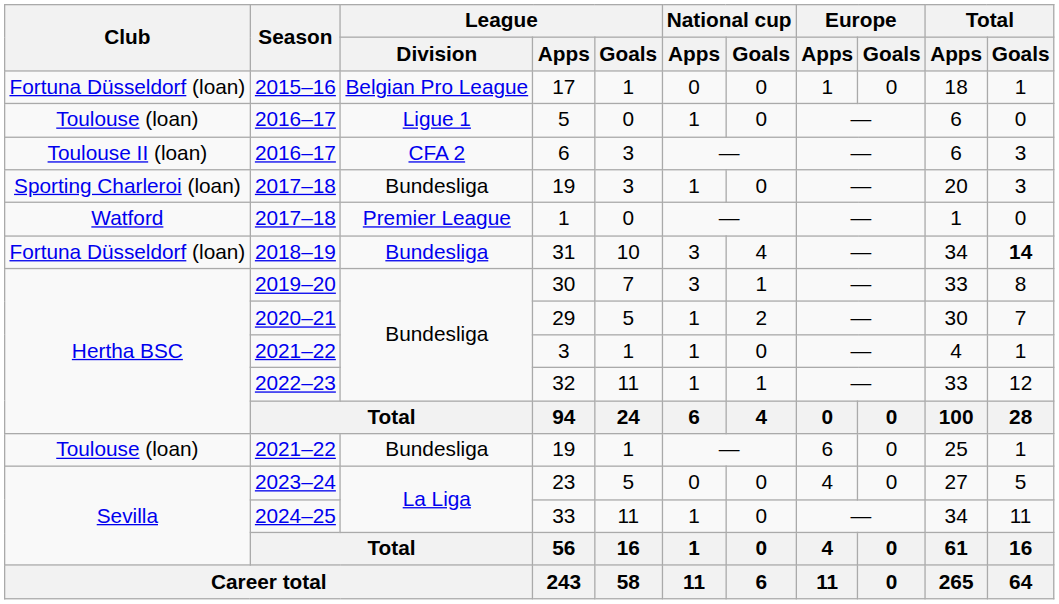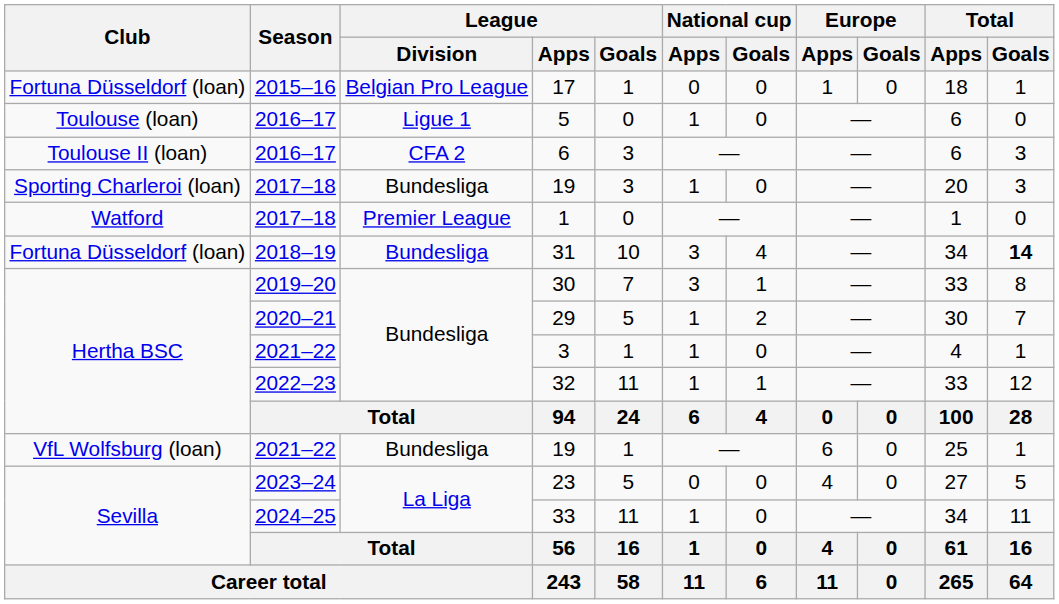 <table class="wikitable" style="text-align: center;">
 <tr>
 <th rowspan="2">Club</th>
 <th rowspan="2">Season</th>
 <th colspan="3">League</th>
 <th colspan="2">National cup</th>
 <th colspan="2">Europe</th>
 <th colspan="2">Total</th>
 </tr>
 <tr>
 <th>Division</th>
 <th>Apps</th>
 <th>Goals</th>
 <th>Apps</th>
 <th>Goals</th>
 <th>Apps</th>
 <th>Goals</th>
 <th>Apps</th>
 <th>Goals</th>
 </tr>
 <tr>
 <td><a href='#'>Fortuna Düsseldorf</a> (loan)</td>
 <td><a href='#'>2015–16</a></td>
 <td><a href='#'>Belgian Pro League</a></td>
 <td>17</td>
 <td>1</td>
 <td>0</td>
 <td>0</td>
 <td>1</td>
 <td>0</td>
 <td>18</td>
 <td>1</td>
 </tr>
 <tr>
 <td><a href='#'>Toulouse</a> (loan)</td>
 <td><a href='#'>2016–17</a></td>
 <td><a href='#'>Ligue 1</a></td>
 <td>5</td>
 <td>0</td>
 <td>1</td>
 <td>0</td>
 <td colspan="2">—</td>
 <td>6</td>
 <td>0</td>
 </tr>
 <tr>
 <td><a href='#'>Toulouse II</a> (loan)</td>
 <td><a href='#'>2016–17</a></td>
 <td><a href='#'>CFA 2</a></td>
 <td>6</td>
 <td>3</td>
 <td colspan="2">—</td>
 <td colspan="2">—</td>
 <td>6</td>
 <td>3</td>
 </tr>
 <tr>
 <td><a href='#'>Sporting Charleroi</a> (loan)</td>
 <td><a href='#'>2017–18</a></td>
 <td>Bundesliga</td>
 <td>19</td>
 <td>3</td>
 <td>1</td>
 <td>0</td>
 <td colspan="2">—</td>
 <td>20</td>
 <td>3</td>
 </tr>
 <tr>
 <td><a href='#'>Watford</a></td>
 <td><a href='#'>2017–18</a></td>
 <td><a href='#'>Premier League</a></td>
 <td>1</td>
 <td>0</td>
 <td colspan="2">—</td>
 <td colspan="2">—</td>
 <td>1</td>
 <td>0</td>
 </tr>
 <tr>
 <td><a href='#'>Fortuna Düsseldorf</a> (loan)</td>
 <td><a href='#'>2018–19</a></td>
 <td><a href='#'>Bundesliga</a></td>
 <td>31</td>
 <td>10</td>
 <td>3</td>
 <td>4</td>
 <td colspan="2">—</td>
 <td>34</td>
 <td><strong>14</strong></td>
 </tr>
 <tr>
 <td rowspan="5"><a href='#'>Hertha BSC</a></td>
 <td><a href='#'>2019–20</a></td>
 <td rowspan="4">Bundesliga</td>
 <td>30</td>
 <td>7</td>
 <td>3</td>
 <td>1</td>
 <td colspan="2">—</td>
 <td>33</td>
 <td>8</td>
 </tr>
 <tr>
 <td><a href='#'>2020–21</a></td>
 <td>29</td>
 <td>5</td>
 <td>1</td>
 <td>2</td>
 <td colspan="2">—</td>
 <td>30</td>
 <td>7</td>
 </tr>
 <tr>
 <td><a href='#'>2021–22</a></td>
 <td>3</td>
 <td>1</td>
 <td>1</td>
 <td>0</td>
 <td colspan="2">—</td>
 <td>4</td>
 <td>1</td>
 </tr>
 <tr>
 <td><a href='#'>2022–23</a></td>
 <td>32</td>
 <td>11</td>
 <td>1</td>
 <td>1</td>
 <td colspan="2">—</td>
 <td>33</td>
 <td>12</td>
 </tr>
 <tr>
 <th colspan="2">Total</th>
 <th>94</th>
 <th>24</th>
 <th>6</th>
 <th>4</th>
 <th>0</th>
 <th>0</th>
 <th>100</th>
 <th>28</th>
 </tr>
 <tr>
-<td><a href='#'>Toulouse</a> (loan)</td>
+<td><a href='#'>VfL Wolfsburg</a> (loan)</td>
 <td><a href='#'>2021–22</a></td>
 <td>Bundesliga</td>
 <td>19</td>
 <td>1</td>
 <td colspan="2">—</td>
 <td>6</td>
 <td>0</td>
 <td>25</td>
 <td>1</td>
 </tr>
 <tr>
 <td rowspan="3"><a href='#'>Sevilla</a></td>
 <td><a href='#'>2023–24</a></td>
 <td rowspan="2"><a href='#'>La Liga</a></td>
 <td>23</td>
 <td>5</td>
 <td>0</td>
 <td>0</td>
 <td>4</td>
 <td>0</td>
 <td>27</td>
 <td>5</td>
 </tr>
 <tr>
 <td><a href='#'>2024–25</a></td>
 <td>33</td>
 <td>11</td>
 <td>1</td>
 <td>0</td>
 <td colspan="2">—</td>
 <td>34</td>
 <td>11</td>
 </tr>
 <tr>
 <th colspan="2">Total</th>
 <th>56</th>
 <th>16</th>
 <th>1</th>
 <th>0</th>
 <th>4</th>
 <th>0</th>
 <th>61</th>
 <th>16</th>
 </tr>
 <tr>
 <th colspan="3">Career total</th>
 <th>243</th>
 <th>58</th>
 <th>11</th>
 <th>6</th>
 <th>11</th>
 <th>0</th>
 <th>265</th>
 <th>64</th>
 </tr>
 </table>
